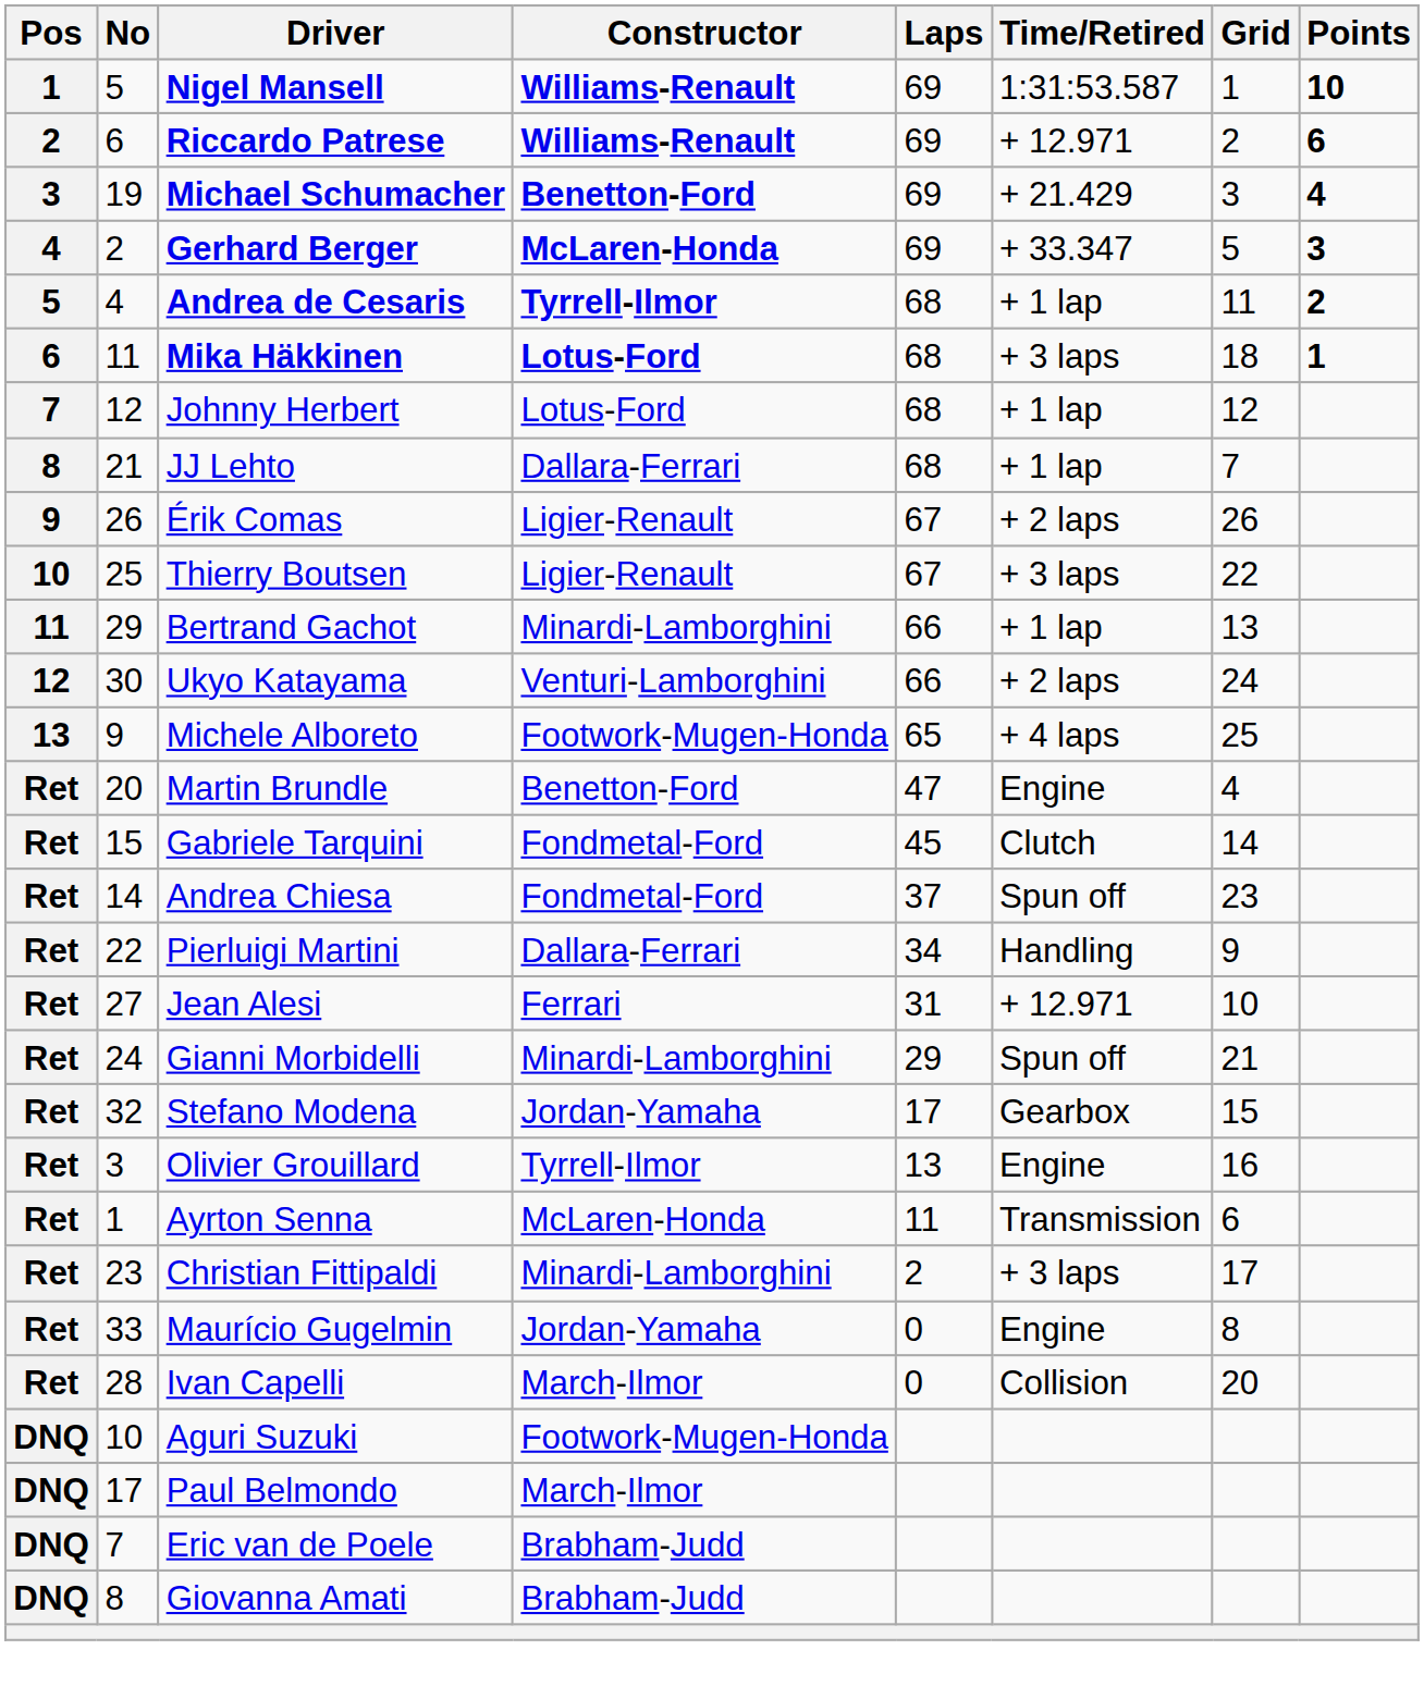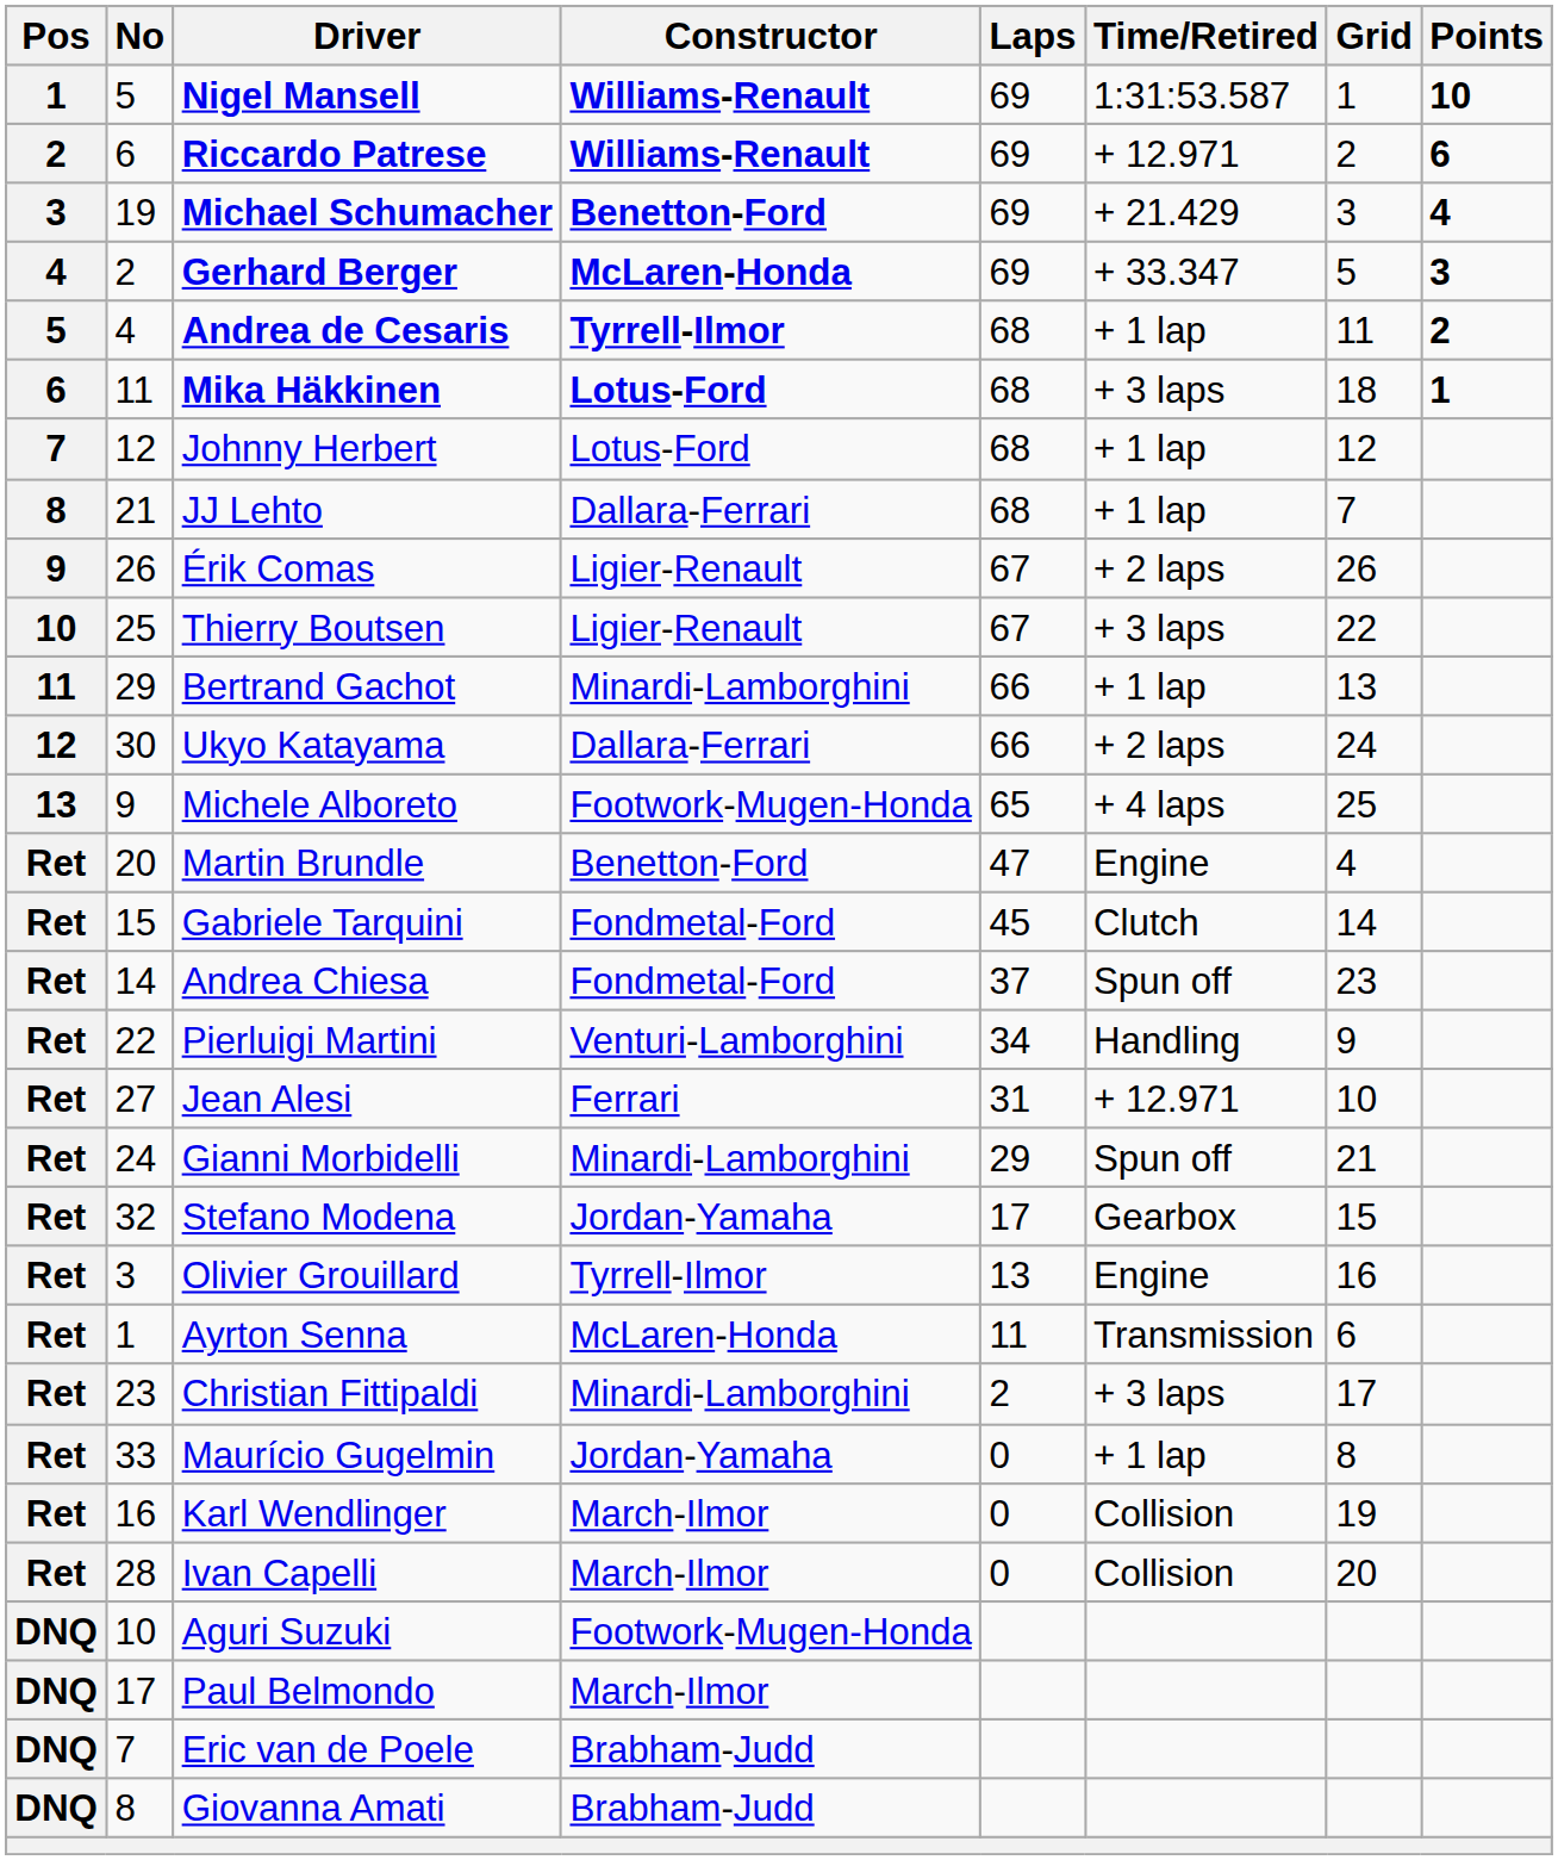 <table class="wikitable" style="font-size: 95%;">
 <tr>
 <th>Pos</th>
 <th>No</th>
 <th>Driver</th>
 <th>Constructor</th>
 <th>Laps</th>
 <th>Time/Retired</th>
 <th>Grid</th>
 <th>Points</th>
 </tr>
 <tr>
 <th>1</th>
 <td>5</td>
 <td> <strong><a href='#'>Nigel Mansell</a></strong></td>
 <td><strong><a href='#'>Williams</a>-<a href='#'>Renault</a></strong></td>
 <td>69</td>
 <td>1:31:53.587</td>
 <td>1</td>
 <td><strong>10</strong></td>
 </tr>
 <tr>
 <th>2</th>
 <td>6</td>
 <td> <strong><a href='#'>Riccardo Patrese</a></strong></td>
 <td><strong><a href='#'>Williams</a>-<a href='#'>Renault</a></strong></td>
 <td>69</td>
 <td>+ 12.971</td>
 <td>2</td>
 <td><strong>6</strong></td>
 </tr>
 <tr>
 <th>3</th>
 <td>19</td>
 <td> <strong><a href='#'>Michael Schumacher</a></strong></td>
 <td><strong><a href='#'>Benetton</a>-<a href='#'>Ford</a></strong></td>
 <td>69</td>
 <td>+ 21.429</td>
 <td>3</td>
 <td><strong>4</strong></td>
 </tr>
 <tr>
 <th>4</th>
 <td>2</td>
 <td> <strong><a href='#'>Gerhard Berger</a></strong></td>
 <td><strong><a href='#'>McLaren</a>-<a href='#'>Honda</a></strong></td>
 <td>69</td>
 <td>+ 33.347</td>
 <td>5</td>
 <td><strong>3</strong></td>
 </tr>
 <tr>
 <th>5</th>
 <td>4</td>
 <td> <strong><a href='#'>Andrea de Cesaris</a></strong></td>
 <td><strong><a href='#'>Tyrrell</a>-<a href='#'>Ilmor</a></strong></td>
 <td>68</td>
 <td>+ 1 lap</td>
 <td>11</td>
 <td><strong>2</strong></td>
 </tr>
 <tr>
 <th>6</th>
 <td>11</td>
 <td> <strong><a href='#'>Mika Häkkinen</a></strong></td>
 <td><strong><a href='#'>Lotus</a>-<a href='#'>Ford</a></strong></td>
 <td>68</td>
 <td>+ 3 laps</td>
 <td>18</td>
 <td><strong>1</strong></td>
 </tr>
 <tr>
 <th>7</th>
 <td>12</td>
 <td> <a href='#'>Johnny Herbert</a></td>
 <td><a href='#'>Lotus</a>-<a href='#'>Ford</a></td>
 <td>68</td>
 <td>+ 1 lap</td>
 <td>12</td>
 <td></td>
 </tr>
 <tr>
 <th>8</th>
 <td>21</td>
 <td> <a href='#'>JJ Lehto</a></td>
 <td><a href='#'>Dallara</a>-<a href='#'>Ferrari</a></td>
 <td>68</td>
 <td>+ 1 lap</td>
 <td>7</td>
 <td></td>
 </tr>
 <tr>
 <th>9</th>
 <td>26</td>
 <td> <a href='#'>Érik Comas</a></td>
 <td><a href='#'>Ligier</a>-<a href='#'>Renault</a></td>
 <td>67</td>
 <td>+ 2 laps</td>
 <td>26</td>
 <td></td>
 </tr>
 <tr>
 <th>10</th>
 <td>25</td>
 <td> <a href='#'>Thierry Boutsen</a></td>
 <td><a href='#'>Ligier</a>-<a href='#'>Renault</a></td>
 <td>67</td>
 <td>+ 3 laps</td>
 <td>22</td>
 <td></td>
 </tr>
 <tr>
 <th>11</th>
 <td>29</td>
 <td> <a href='#'>Bertrand Gachot</a></td>
 <td><a href='#'>Minardi</a>-<a href='#'>Lamborghini</a></td>
 <td>66</td>
 <td>+ 1 lap</td>
 <td>13</td>
 <td></td>
 </tr>
 <tr>
 <th>12</th>
 <td>30</td>
 <td> <a href='#'>Ukyo Katayama</a></td>
-<td><a href='#'>Venturi</a>-<a href='#'>Lamborghini</a></td>
+<td><a href='#'>Dallara</a>-<a href='#'>Ferrari</a></td>
 <td>66</td>
 <td>+ 2 laps</td>
 <td>24</td>
 <td></td>
 </tr>
 <tr>
 <th>13</th>
 <td>9</td>
 <td> <a href='#'>Michele Alboreto</a></td>
 <td><a href='#'>Footwork</a>-<a href='#'>Mugen-Honda</a></td>
 <td>65</td>
 <td>+ 4 laps</td>
 <td>25</td>
 <td></td>
 </tr>
 <tr>
 <th>Ret</th>
 <td>20</td>
 <td> <a href='#'>Martin Brundle</a></td>
 <td><a href='#'>Benetton</a>-<a href='#'>Ford</a></td>
 <td>47</td>
 <td>Engine</td>
 <td>4</td>
 <td></td>
 </tr>
 <tr>
 <th>Ret</th>
 <td>15</td>
 <td> <a href='#'>Gabriele Tarquini</a></td>
 <td><a href='#'>Fondmetal</a>-<a href='#'>Ford</a></td>
 <td>45</td>
 <td>Clutch</td>
 <td>14</td>
 <td></td>
 </tr>
 <tr>
 <th>Ret</th>
 <td>14</td>
 <td> <a href='#'>Andrea Chiesa</a></td>
 <td><a href='#'>Fondmetal</a>-<a href='#'>Ford</a></td>
 <td>37</td>
 <td>Spun off</td>
 <td>23</td>
 <td></td>
 </tr>
 <tr>
 <th>Ret</th>
 <td>22</td>
 <td> <a href='#'>Pierluigi Martini</a></td>
-<td><a href='#'>Dallara</a>-<a href='#'>Ferrari</a></td>
+<td><a href='#'>Venturi</a>-<a href='#'>Lamborghini</a></td>
 <td>34</td>
 <td>Handling</td>
 <td>9</td>
 <td></td>
 </tr>
 <tr>
 <th>Ret</th>
 <td>27</td>
 <td> <a href='#'>Jean Alesi</a></td>
 <td><a href='#'>Ferrari</a></td>
 <td>31</td>
 <td>+ 12.971</td>
 <td>10</td>
 <td></td>
 </tr>
 <tr>
 <th>Ret</th>
 <td>24</td>
 <td> <a href='#'>Gianni Morbidelli</a></td>
 <td><a href='#'>Minardi</a>-<a href='#'>Lamborghini</a></td>
 <td>29</td>
 <td>Spun off</td>
 <td>21</td>
 <td></td>
 </tr>
 <tr>
 <th>Ret</th>
 <td>32</td>
 <td> <a href='#'>Stefano Modena</a></td>
 <td><a href='#'>Jordan</a>-<a href='#'>Yamaha</a></td>
 <td>17</td>
 <td>Gearbox</td>
 <td>15</td>
 <td></td>
 </tr>
 <tr>
 <th>Ret</th>
 <td>3</td>
 <td> <a href='#'>Olivier Grouillard</a></td>
 <td><a href='#'>Tyrrell</a>-<a href='#'>Ilmor</a></td>
 <td>13</td>
 <td>Engine</td>
 <td>16</td>
 <td></td>
 </tr>
 <tr>
 <th>Ret</th>
 <td>1</td>
 <td> <a href='#'>Ayrton Senna</a></td>
 <td><a href='#'>McLaren</a>-<a href='#'>Honda</a></td>
 <td>11</td>
 <td>Transmission</td>
 <td>6</td>
 <td></td>
 </tr>
 <tr>
 <th>Ret</th>
 <td>23</td>
 <td> <a href='#'>Christian Fittipaldi</a></td>
 <td><a href='#'>Minardi</a>-<a href='#'>Lamborghini</a></td>
 <td>2</td>
 <td>+ 3 laps</td>
 <td>17</td>
 <td></td>
 </tr>
 <tr>
 <th>Ret</th>
 <td>33</td>
 <td> <a href='#'>Maurício Gugelmin</a></td>
 <td><a href='#'>Jordan</a>-<a href='#'>Yamaha</a></td>
 <td>0</td>
-<td>Engine</td>
+<td>+ 1 lap</td>
 <td>8</td>
+<td></td>
+</tr>
+<tr>
+<th>Ret</th>
+<td>16</td>
+<td> <a href='#'>Karl Wendlinger</a></td>
+<td><a href='#'>March</a>-<a href='#'>Ilmor</a></td>
+<td>0</td>
+<td>Collision</td>
+<td>19</td>
 <td></td>
 </tr>
 <tr>
 <th>Ret</th>
 <td>28</td>
 <td> <a href='#'>Ivan Capelli</a></td>
 <td><a href='#'>March</a>-<a href='#'>Ilmor</a></td>
 <td>0</td>
 <td>Collision</td>
 <td>20</td>
 <td></td>
 </tr>
 <tr>
 <th>DNQ</th>
 <td>10</td>
 <td> <a href='#'>Aguri Suzuki</a></td>
 <td><a href='#'>Footwork</a>-<a href='#'>Mugen-Honda</a></td>
 <td></td>
 <td></td>
 <td></td>
 <td></td>
 </tr>
 <tr>
 <th>DNQ</th>
 <td>17</td>
 <td> <a href='#'>Paul Belmondo</a></td>
 <td><a href='#'>March</a>-<a href='#'>Ilmor</a></td>
 <td></td>
 <td></td>
 <td></td>
 <td></td>
 </tr>
 <tr>
 <th>DNQ</th>
 <td>7</td>
 <td> <a href='#'>Eric van de Poele</a></td>
 <td><a href='#'>Brabham</a>-<a href='#'>Judd</a></td>
 <td></td>
 <td></td>
 <td></td>
 <td></td>
 </tr>
 <tr>
 <th>DNQ</th>
 <td>8</td>
 <td> <a href='#'>Giovanna Amati</a></td>
 <td><a href='#'>Brabham</a>-<a href='#'>Judd</a></td>
 <td></td>
 <td></td>
 <td></td>
 <td></td>
 </tr>
 <tr>
 <th colspan="8"></th>
 </tr>
 </table>
